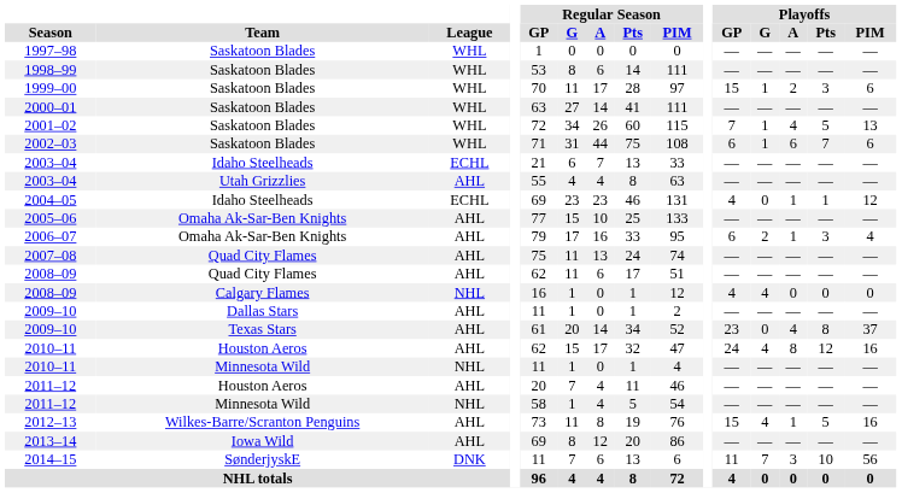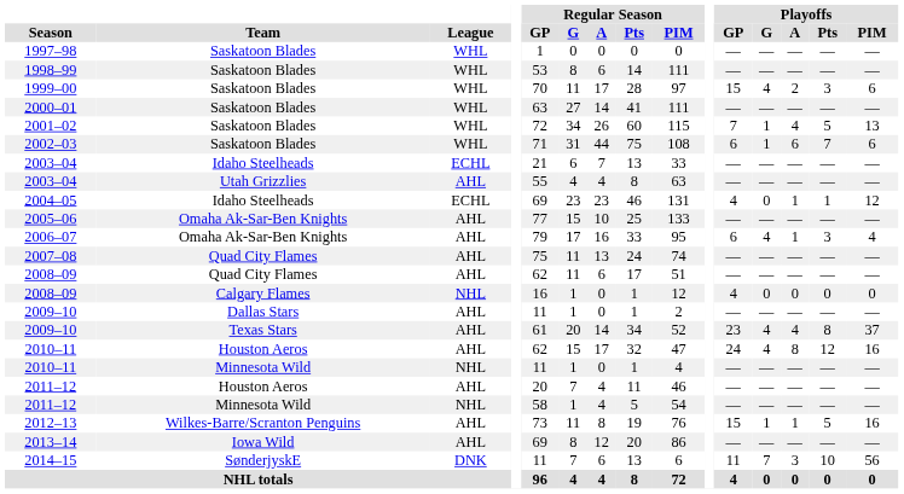 <table border="0" cellpadding="1" cellspacing="0" style="text-align:center; width:60em">
 <tr bgcolor="#e0e0e0">
 <th colspan="3"  bgcolor="#ffffff"> </th>
 <th rowspan="99" bgcolor="#ffffff"> </th>
 <th colspan="5">Regular Season</th>
 <th rowspan="99" bgcolor="#ffffff"> </th>
 <th colspan="5">Playoffs</th>
 </tr>
 <tr bgcolor="#e0e0e0">
 <th>Season</th>
 <th>Team</th>
 <th>League</th>
 <th>GP</th>
 <th><a href='#'>G</a></th>
 <th><a href='#'>A</a></th>
 <th><a href='#'>Pts</a></th>
 <th><a href='#'>PIM</a></th>
 <th>GP</th>
 <th>G</th>
 <th>A</th>
 <th>Pts</th>
 <th>PIM</th>
 </tr>
 <tr>
 <td><a href='#'>1997–98</a></td>
 <td><a href='#'>Saskatoon Blades</a></td>
 <td><a href='#'>WHL</a></td>
 <td>1</td>
 <td>0</td>
 <td>0</td>
 <td>0</td>
 <td>0</td>
 <td>—</td>
 <td>—</td>
 <td>—</td>
 <td>—</td>
 <td>—</td>
 </tr>
 <tr bgcolor="#f0f0f0">
 <td><a href='#'>1998–99</a></td>
 <td>Saskatoon Blades</td>
 <td>WHL</td>
 <td>53</td>
 <td>8</td>
 <td>6</td>
 <td>14</td>
 <td>111</td>
 <td>—</td>
 <td>—</td>
 <td>—</td>
 <td>—</td>
 <td>—</td>
 </tr>
 <tr>
 <td><a href='#'>1999–00</a></td>
 <td>Saskatoon Blades</td>
 <td>WHL</td>
 <td>70</td>
 <td>11</td>
 <td>17</td>
 <td>28</td>
 <td>97</td>
 <td>15</td>
-<td>1</td>
+<td>4</td>
 <td>2</td>
 <td>3</td>
 <td>6</td>
 </tr>
 <tr bgcolor="#f0f0f0">
 <td><a href='#'>2000–01</a></td>
 <td>Saskatoon Blades</td>
 <td>WHL</td>
 <td>63</td>
 <td>27</td>
 <td>14</td>
 <td>41</td>
 <td>111</td>
 <td>—</td>
 <td>—</td>
 <td>—</td>
 <td>—</td>
 <td>—</td>
 </tr>
 <tr>
 <td><a href='#'>2001–02</a></td>
 <td>Saskatoon Blades</td>
 <td>WHL</td>
 <td>72</td>
 <td>34</td>
 <td>26</td>
 <td>60</td>
 <td>115</td>
 <td>7</td>
 <td>1</td>
 <td>4</td>
 <td>5</td>
 <td>13</td>
 </tr>
 <tr bgcolor="#f0f0f0">
 <td><a href='#'>2002–03</a></td>
 <td>Saskatoon Blades</td>
 <td>WHL</td>
 <td>71</td>
 <td>31</td>
 <td>44</td>
 <td>75</td>
 <td>108</td>
 <td>6</td>
 <td>1</td>
 <td>6</td>
 <td>7</td>
 <td>6</td>
 </tr>
 <tr>
 <td><a href='#'>2003–04</a></td>
 <td><a href='#'>Idaho Steelheads</a></td>
 <td><a href='#'>ECHL</a></td>
 <td>21</td>
 <td>6</td>
 <td>7</td>
 <td>13</td>
 <td>33</td>
 <td>—</td>
 <td>—</td>
 <td>—</td>
 <td>—</td>
 <td>—</td>
 </tr>
 <tr bgcolor="#f0f0f0">
 <td><a href='#'>2003–04</a></td>
 <td><a href='#'>Utah Grizzlies</a></td>
 <td><a href='#'>AHL</a></td>
 <td>55</td>
 <td>4</td>
 <td>4</td>
 <td>8</td>
 <td>63</td>
 <td>—</td>
 <td>—</td>
 <td>—</td>
 <td>—</td>
 <td>—</td>
 </tr>
 <tr>
 <td><a href='#'>2004–05</a></td>
 <td>Idaho Steelheads</td>
 <td>ECHL</td>
 <td>69</td>
 <td>23</td>
 <td>23</td>
 <td>46</td>
 <td>131</td>
 <td>4</td>
 <td>0</td>
 <td>1</td>
 <td>1</td>
 <td>12</td>
 </tr>
 <tr bgcolor="#f0f0f0">
 <td><a href='#'>2005–06</a></td>
 <td><a href='#'>Omaha Ak-Sar-Ben Knights</a></td>
 <td>AHL</td>
 <td>77</td>
 <td>15</td>
 <td>10</td>
 <td>25</td>
 <td>133</td>
 <td>—</td>
 <td>—</td>
 <td>—</td>
 <td>—</td>
 <td>—</td>
 </tr>
 <tr>
 <td><a href='#'>2006–07</a></td>
 <td>Omaha Ak-Sar-Ben Knights</td>
 <td>AHL</td>
 <td>79</td>
 <td>17</td>
 <td>16</td>
 <td>33</td>
 <td>95</td>
 <td>6</td>
-<td>2</td>
+<td>4</td>
 <td>1</td>
 <td>3</td>
 <td>4</td>
 </tr>
 <tr bgcolor="#f0f0f0">
 <td><a href='#'>2007–08</a></td>
 <td><a href='#'>Quad City Flames</a></td>
 <td>AHL</td>
 <td>75</td>
 <td>11</td>
 <td>13</td>
 <td>24</td>
 <td>74</td>
 <td>—</td>
 <td>—</td>
 <td>—</td>
 <td>—</td>
 <td>—</td>
 </tr>
 <tr>
 <td><a href='#'>2008–09</a></td>
 <td>Quad City Flames</td>
 <td>AHL</td>
 <td>62</td>
 <td>11</td>
 <td>6</td>
 <td>17</td>
 <td>51</td>
 <td>—</td>
 <td>—</td>
 <td>—</td>
 <td>—</td>
 <td>—</td>
 </tr>
 <tr bgcolor="#f0f0f0">
 <td><a href='#'>2008–09</a></td>
 <td><a href='#'>Calgary Flames</a></td>
 <td><a href='#'>NHL</a></td>
 <td>16</td>
 <td>1</td>
 <td>0</td>
 <td>1</td>
 <td>12</td>
 <td>4</td>
-<td>4</td>
+<td>0</td>
 <td>0</td>
 <td>0</td>
 <td>0</td>
 </tr>
 <tr>
 <td><a href='#'>2009–10</a></td>
 <td><a href='#'>Dallas Stars</a></td>
 <td>AHL</td>
 <td>11</td>
 <td>1</td>
 <td>0</td>
 <td>1</td>
 <td>2</td>
 <td>—</td>
 <td>—</td>
 <td>—</td>
 <td>—</td>
 <td>—</td>
 </tr>
 <tr bgcolor="#f0f0f0">
 <td><a href='#'>2009–10</a></td>
 <td><a href='#'>Texas Stars</a></td>
 <td>AHL</td>
 <td>61</td>
 <td>20</td>
 <td>14</td>
 <td>34</td>
 <td>52</td>
 <td>23</td>
-<td>0</td>
+<td>4</td>
 <td>4</td>
 <td>8</td>
 <td>37</td>
 </tr>
 <tr>
 <td><a href='#'>2010–11</a></td>
 <td><a href='#'>Houston Aeros</a></td>
 <td>AHL</td>
 <td>62</td>
 <td>15</td>
 <td>17</td>
 <td>32</td>
 <td>47</td>
 <td>24</td>
 <td>4</td>
 <td>8</td>
 <td>12</td>
 <td>16</td>
 </tr>
 <tr bgcolor="#f0f0f0">
 <td><a href='#'>2010–11</a></td>
 <td><a href='#'>Minnesota Wild</a></td>
 <td>NHL</td>
 <td>11</td>
 <td>1</td>
 <td>0</td>
 <td>1</td>
 <td>4</td>
 <td>—</td>
 <td>—</td>
 <td>—</td>
 <td>—</td>
 <td>—</td>
 </tr>
 <tr>
 <td><a href='#'>2011–12</a></td>
 <td>Houston Aeros</td>
 <td>AHL</td>
 <td>20</td>
 <td>7</td>
 <td>4</td>
 <td>11</td>
 <td>46</td>
 <td>—</td>
 <td>—</td>
 <td>—</td>
 <td>—</td>
 <td>—</td>
 </tr>
 <tr bgcolor="#f0f0f0">
 <td><a href='#'>2011–12</a></td>
 <td>Minnesota Wild</td>
 <td>NHL</td>
 <td>58</td>
 <td>1</td>
 <td>4</td>
 <td>5</td>
 <td>54</td>
 <td>—</td>
 <td>—</td>
 <td>—</td>
 <td>—</td>
 <td>—</td>
 </tr>
 <tr>
 <td><a href='#'>2012–13</a></td>
 <td><a href='#'>Wilkes-Barre/Scranton Penguins</a></td>
 <td>AHL</td>
 <td>73</td>
 <td>11</td>
 <td>8</td>
 <td>19</td>
 <td>76</td>
 <td>15</td>
-<td>4</td>
+<td>1</td>
 <td>1</td>
 <td>5</td>
 <td>16</td>
 </tr>
 <tr bgcolor="#f0f0f0">
 <td><a href='#'>2013–14</a></td>
 <td><a href='#'>Iowa Wild</a></td>
 <td>AHL</td>
 <td>69</td>
 <td>8</td>
 <td>12</td>
 <td>20</td>
 <td>86</td>
 <td>—</td>
 <td>—</td>
 <td>—</td>
 <td>—</td>
 <td>—</td>
 </tr>
 <tr>
 <td><a href='#'>2014–15</a></td>
 <td><a href='#'>SønderjyskE</a></td>
 <td><a href='#'>DNK</a></td>
 <td>11</td>
 <td>7</td>
 <td>6</td>
 <td>13</td>
 <td>6</td>
 <td>11</td>
 <td>7</td>
 <td>3</td>
 <td>10</td>
 <td>56</td>
 </tr>
 <tr bgcolor="#e0e0e0">
 <th colspan="3">NHL totals</th>
 <th>96</th>
 <th>4</th>
 <th>4</th>
 <th>8</th>
 <th>72</th>
 <th>4</th>
 <th>0</th>
 <th>0</th>
 <th>0</th>
 <th>0</th>
 </tr>
 </table>
